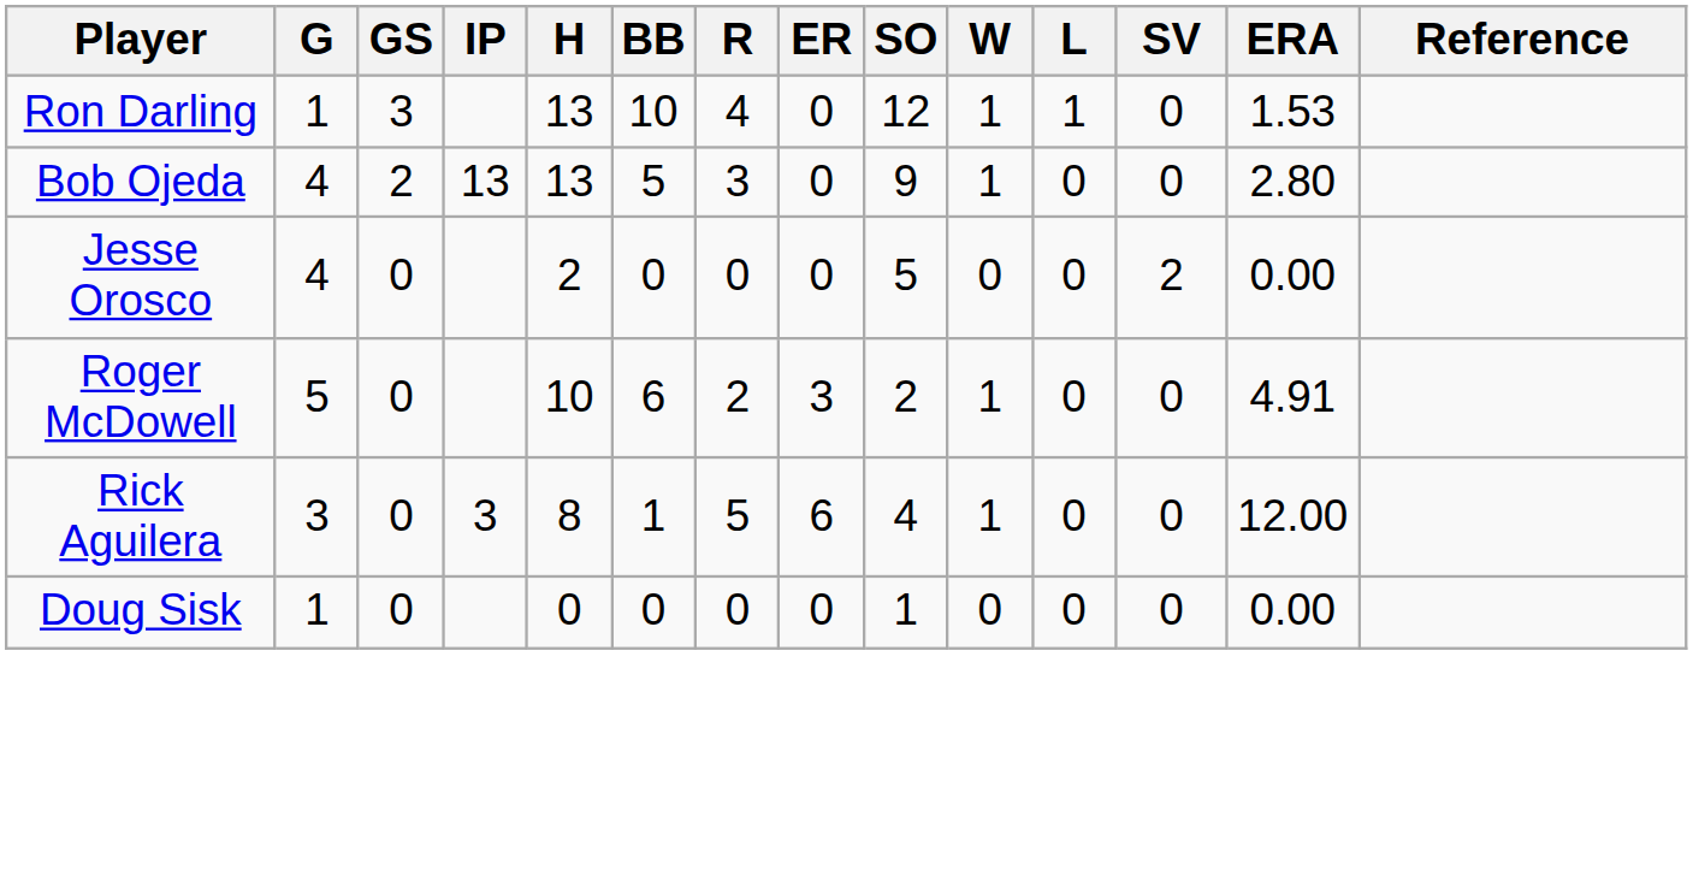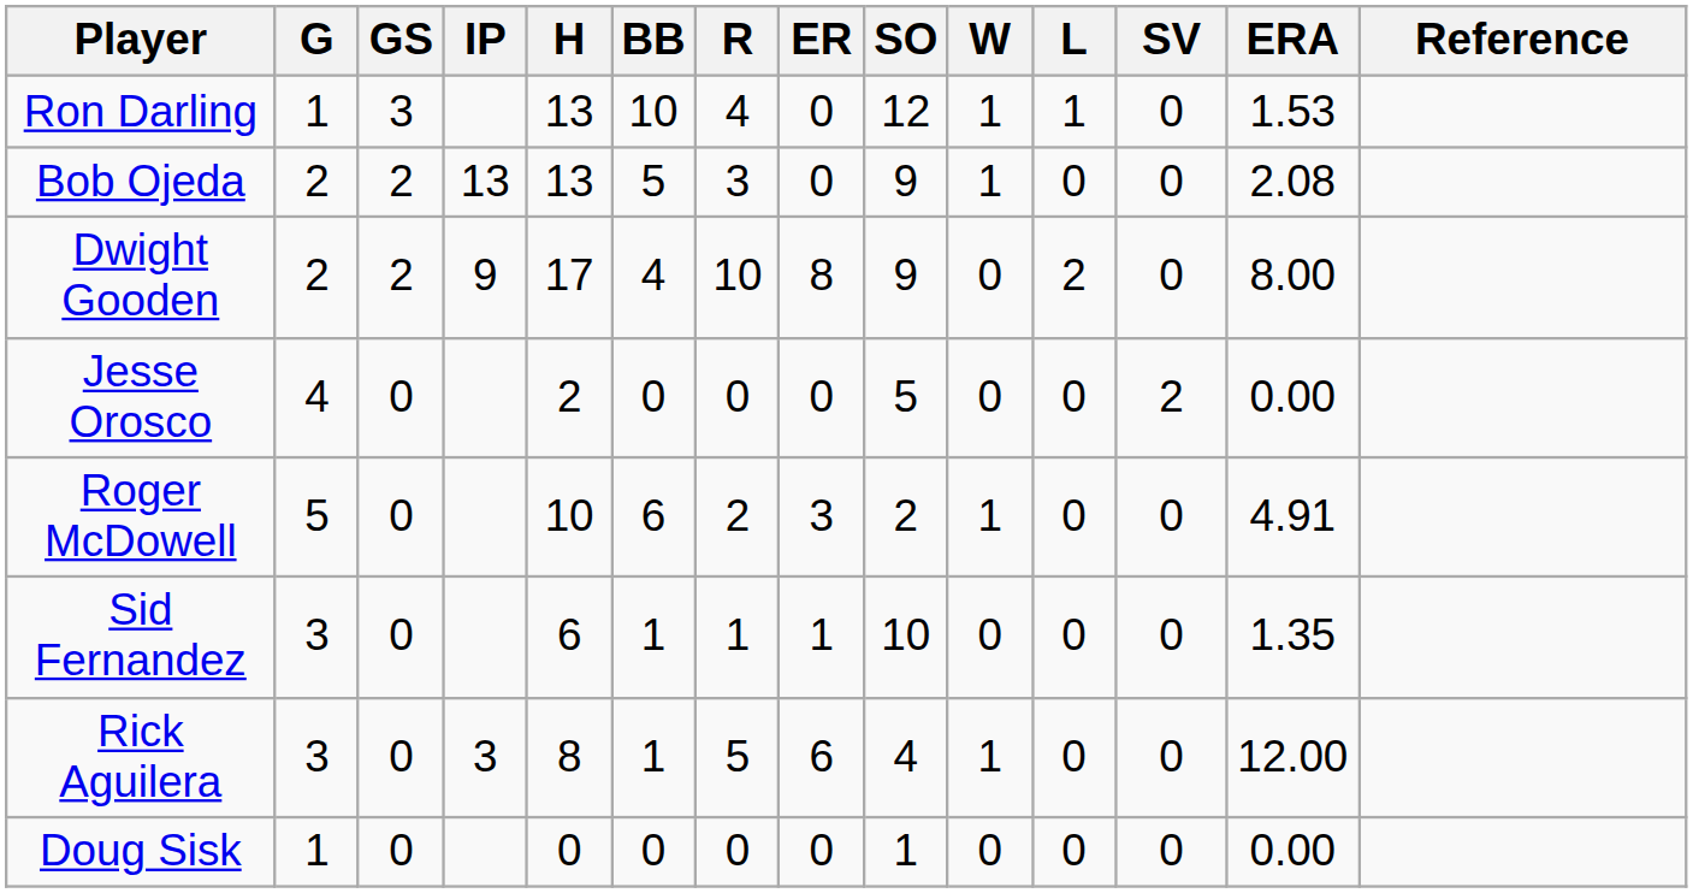 <table class="wikitable sortable" style="text-align:center">
 <tr>
 <th width="16%">Player</th>
 <th width="5%">G</th>
 <th width="5%">GS</th>
 <th width="5%">IP</th>
 <th width="5%">H</th>
 <th width="5%">BB</th>
 <th width="5%">R</th>
 <th width="5%">ER</th>
 <th width="5%">SO</th>
 <th width="5%">W</th>
 <th width="5%">L</th>
 <th>SV</th>
 <th width="5%">ERA</th>
 <th>Reference</th>
 </tr>
 <tr>
 <td><a href='#'>Ron Darling</a></td>
 <td>1</td>
 <td>3</td>
 <td></td>
 <td>13</td>
 <td>10</td>
 <td>4</td>
 <td>0</td>
 <td>12</td>
 <td>1</td>
 <td>1</td>
 <td>0</td>
 <td>1.53</td>
 <td></td>
 </tr>
 <tr>
 <td><a href='#'>Bob Ojeda</a></td>
-<td>4</td>
+<td>2</td>
 <td>2</td>
 <td>13</td>
 <td>13</td>
 <td>5</td>
 <td>3</td>
 <td>0</td>
 <td>9</td>
 <td>1</td>
 <td>0</td>
 <td>0</td>
-<td>2.80</td>
+<td>2.08</td>
+<td></td>
+</tr>
+<tr>
+<td><a href='#'>Dwight Gooden</a></td>
+<td>2</td>
+<td>2</td>
+<td>9</td>
+<td>17</td>
+<td>4</td>
+<td>10</td>
+<td>8</td>
+<td>9</td>
+<td>0</td>
+<td>2</td>
+<td>0</td>
+<td>8.00</td>
 <td></td>
 </tr>
 <tr>
 <td><a href='#'>Jesse Orosco</a></td>
 <td>4</td>
 <td>0</td>
 <td></td>
 <td>2</td>
 <td>0</td>
 <td>0</td>
 <td>0</td>
 <td>5</td>
 <td>0</td>
 <td>0</td>
 <td>2</td>
 <td>0.00</td>
 <td></td>
 </tr>
 <tr>
 <td><a href='#'>Roger McDowell</a></td>
 <td>5</td>
 <td>0</td>
 <td></td>
 <td>10</td>
 <td>6</td>
 <td>2</td>
 <td>3</td>
 <td>2</td>
 <td>1</td>
 <td>0</td>
 <td>0</td>
 <td>4.91</td>
 <td></td>
 </tr>
 <tr>
+<td><a href='#'>Sid Fernandez</a></td>
+<td>3</td>
+<td>0</td>
+<td></td>
+<td>6</td>
+<td>1</td>
+<td>1</td>
+<td>1</td>
+<td>10</td>
+<td>0</td>
+<td>0</td>
+<td>0</td>
+<td>1.35</td>
+<td></td>
+</tr>
+<tr>
 <td><a href='#'>Rick Aguilera</a></td>
 <td>3</td>
 <td>0</td>
 <td>3</td>
 <td>8</td>
 <td>1</td>
 <td>5</td>
 <td>6</td>
 <td>4</td>
 <td>1</td>
 <td>0</td>
 <td>0</td>
 <td>12.00</td>
 <td></td>
 </tr>
 <tr>
 <td><a href='#'>Doug Sisk</a></td>
 <td>1</td>
 <td>0</td>
 <td></td>
 <td>0</td>
 <td>0</td>
 <td>0</td>
 <td>0</td>
 <td>1</td>
 <td>0</td>
 <td>0</td>
 <td>0</td>
 <td>0.00</td>
 <td></td>
 </tr>
 </table>
